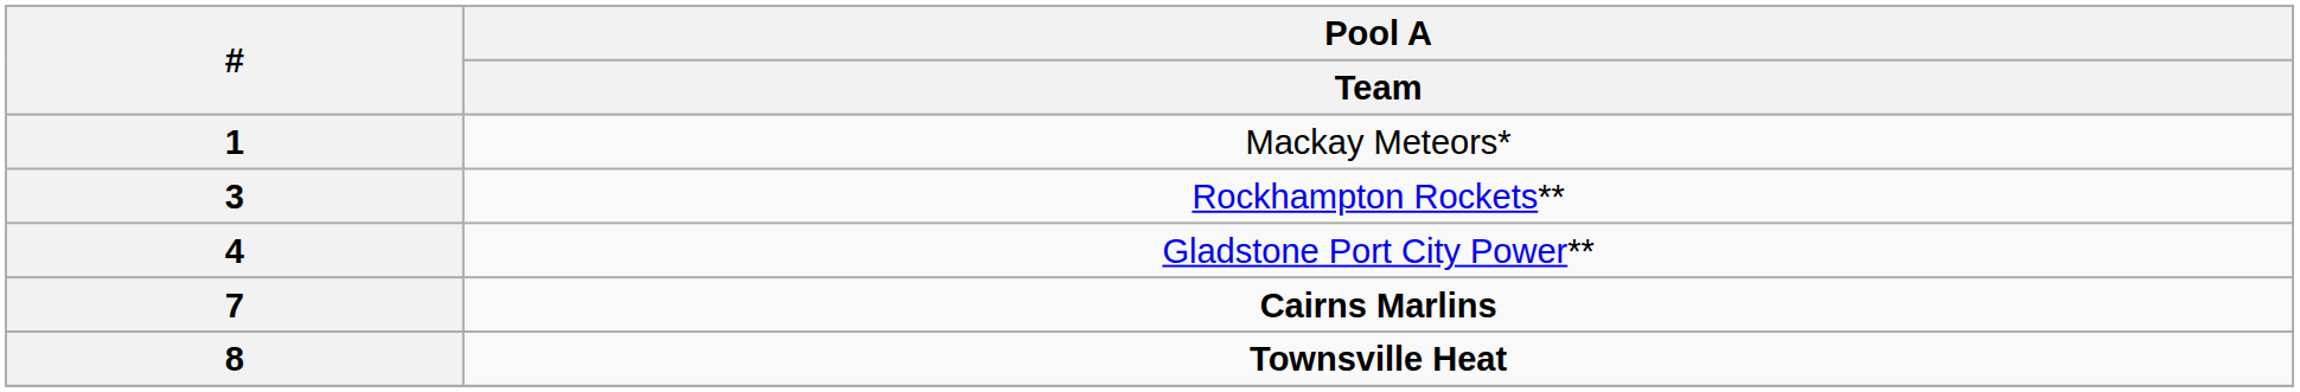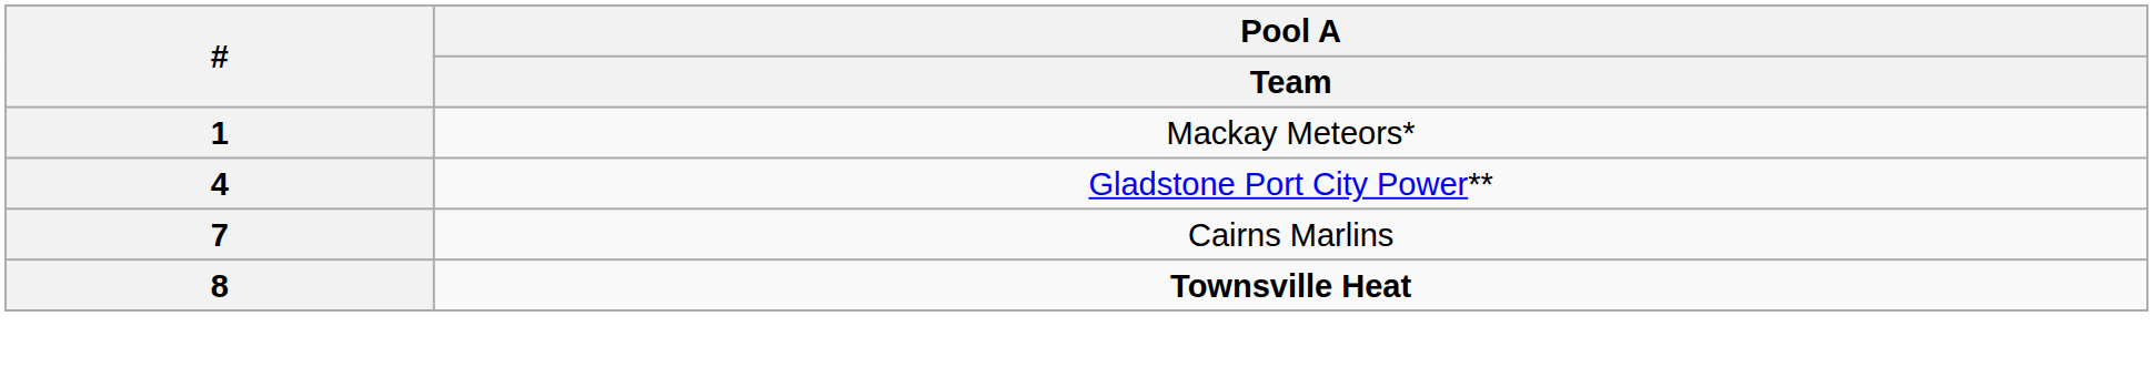 <table class="wikitable" width="80%" style="font-size:95%; text-align:center">
 <tr>
 <th width="5%" rowspan=2>#</th>
 <th colspan="1" align="center">Pool A</th>
 </tr>
 <tr>
 <th width="20%">Team</th>
 </tr>
 <tr>
 <th>1</th>
 <td align=center>Mackay Meteors*</td>
 </tr>
 <tr>
-<th>3</th>
-<td align=center><a href='#'>Rockhampton Rockets</a>**</td>
-</tr>
-<tr>
 <th>4</th>
 <td align=center><a href='#'>Gladstone Port City Power</a>**</td>
 </tr>
 <tr>
 <th>7</th>
-<td align=center><strong>Cairns Marlins</strong></td>
+<td align=center>Cairns Marlins</td>
 </tr>
 <tr>
 <th>8</th>
 <td align=center><strong>Townsville Heat</strong></td>
 </tr>
 <tr>
 </tr>
 </table>
